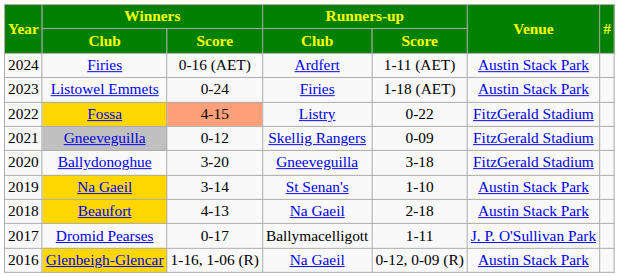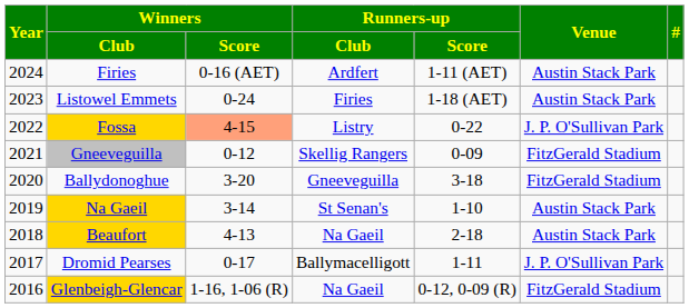 <table class="wikitable sortable"style="text-align:center;">
 <tr>
 <th rowspan="2" style="background:green;color:yellow">Year</th>
 <th colspan="2" style="background:green;color:yellow">Winners</th>
 <th colspan="2" style="background:green;color:yellow">Runners-up</th>
 <th rowspan="2" style="background:green;color:yellow">Venue</th>
 <th rowspan="2" style="background:green;color:yellow">#</th>
 </tr>
 <tr>
 <th style="background:green;color:yellow">Club</th>
 <th style="background:green;color:yellow">Score</th>
 <th style="background:green;color:yellow">Club</th>
 <th style="background:green;color:yellow">Score</th>
 </tr>
 <tr>
 <td>2024</td>
 <td><a href='#'>Firies</a></td>
 <td>0-16 (AET)</td>
 <td><a href='#'>Ardfert</a></td>
 <td>1-11 (AET)</td>
 <td><a href='#'>Austin Stack Park</a></td>
 <td></td>
 </tr>
 <tr>
 <td>2023</td>
 <td><a href='#'>Listowel Emmets</a></td>
 <td>0-24</td>
 <td><a href='#'>Firies</a></td>
 <td>1-18 (AET)</td>
 <td><a href='#'>Austin Stack Park</a></td>
 <td></td>
 </tr>
 <tr>
 <td>2022</td>
 <td bgcolor=gold><a href='#'>Fossa</a></td>
 <td style="background: lightsalmon;">4-15</td>
 <td><a href='#'>Listry</a></td>
 <td>0-22</td>
-<td><a href='#'>FitzGerald Stadium</a></td>
+<td><a href='#'>J. P. O'Sullivan Park</a></td>
 <td></td>
 </tr>
 <tr>
 <td>2021</td>
 <td bgcolor=silver><a href='#'>Gneeveguilla</a></td>
 <td>0-12</td>
 <td><a href='#'>Skellig Rangers</a></td>
 <td>0-09</td>
 <td><a href='#'>FitzGerald Stadium</a></td>
 <td></td>
 </tr>
 <tr>
 <td>2020</td>
 <td><a href='#'>Ballydonoghue</a></td>
 <td>3-20</td>
 <td><a href='#'>Gneeveguilla</a></td>
 <td>3-18</td>
 <td><a href='#'>FitzGerald Stadium</a></td>
 <td></td>
 </tr>
 <tr>
 <td>2019</td>
 <td bgcolor=gold><a href='#'>Na Gaeil</a></td>
 <td>3-14</td>
 <td><a href='#'>St Senan's</a></td>
 <td>1-10</td>
 <td><a href='#'>Austin Stack Park</a></td>
 <td></td>
 </tr>
 <tr>
 <td>2018</td>
 <td bgcolor=gold><a href='#'>Beaufort</a></td>
 <td>4-13</td>
 <td><a href='#'>Na Gaeil</a></td>
 <td>2-18</td>
 <td><a href='#'>Austin Stack Park</a></td>
 <td></td>
 </tr>
 <tr>
 <td>2017</td>
 <td><a href='#'>Dromid Pearses</a></td>
 <td>0-17</td>
 <td>Ballymacelligott</td>
 <td>1-11</td>
 <td><a href='#'>J. P. O'Sullivan Park</a></td>
 <td></td>
 </tr>
 <tr>
 <td>2016</td>
 <td bgcolor=gold><a href='#'>Glenbeigh-Glencar</a></td>
 <td>1-16, 1-06 (R)</td>
 <td><a href='#'>Na Gaeil</a></td>
 <td>0-12, 0-09 (R)</td>
-<td><a href='#'>Austin Stack Park</a></td>
+<td><a href='#'>FitzGerald Stadium</a></td>
 <td></td>
 </tr>
 </table>
